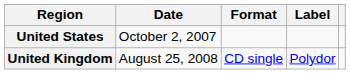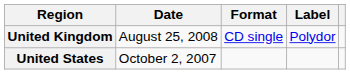 <table class="wikitable plainrowheaders">
 <tr>
 <th scope="col">Region</th>
 <th scope="col">Date</th>
 <th scope="col">Format</th>
 <th scope="col">Label</th>
 <th scope="col"></th>
 </tr>
 <tr>
+<th scope="row">United Kingdom</th>
+<td>August 25, 2008</td>
+<td><a href='#'>CD single</a></td>
+<td><a href='#'>Polydor</a></td>
+<td></td>
+</tr>
+<tr>
 <th scope="row">United States</th>
 <td>October 2, 2007</td>
 <td></td>
 <td></td>
 <td></td>
 </tr>
-<tr>
-<th scope="row">United Kingdom</th>
-<td>August 25, 2008</td>
-<td><a href='#'>CD single</a></td>
-<td><a href='#'>Polydor</a></td>
-<td></td>
-</tr>
 </table>
